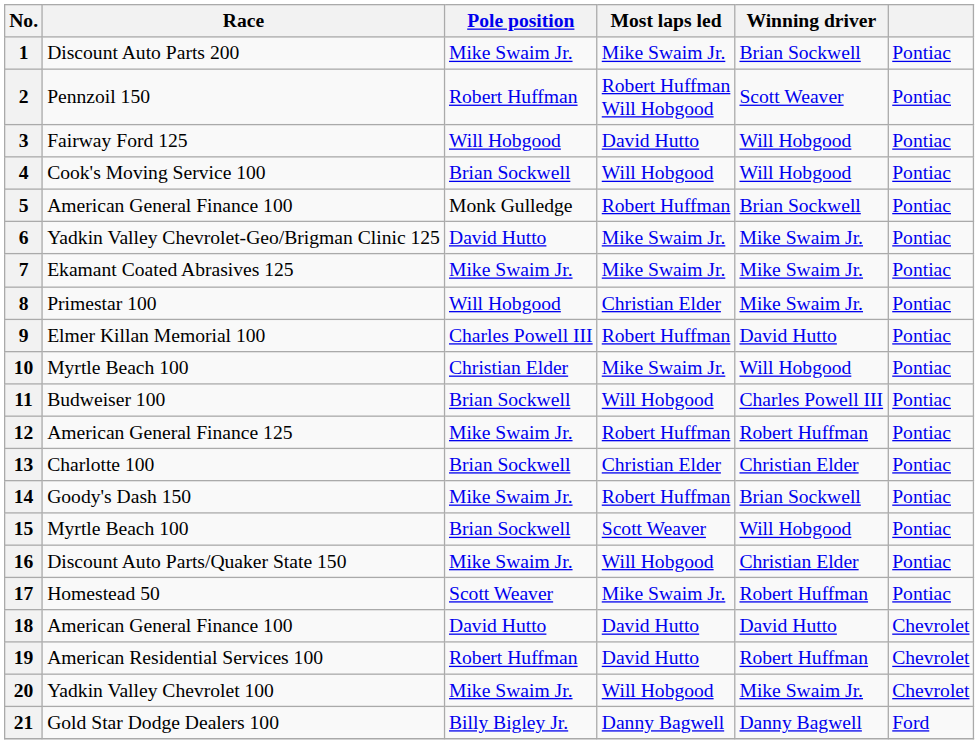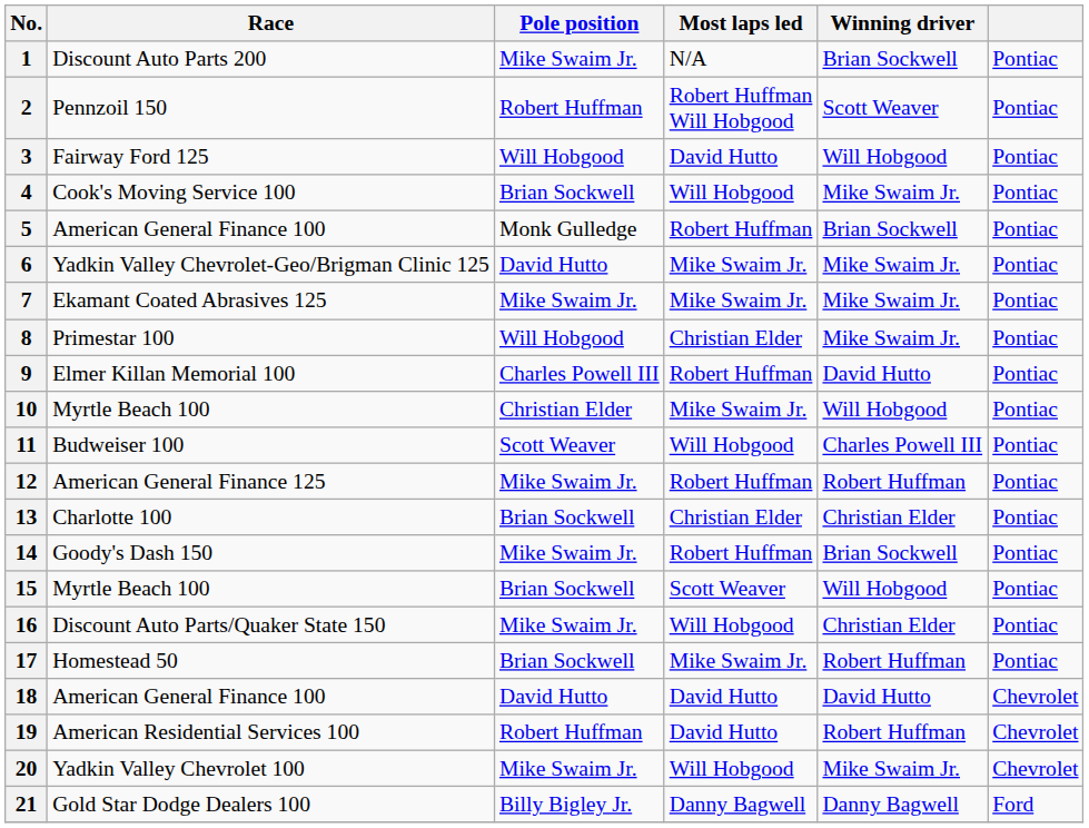 <table class="wikitable sortable" style="font-size:95%">
 <tr>
 <th>No.</th>
 <th>Race</th>
 <th><a href='#'>Pole position</a></th>
 <th>Most laps led</th>
 <th>Winning driver</th>
 <th></th>
 </tr>
 <tr>
 <th>1</th>
 <td>Discount Auto Parts 200</td>
 <td><a href='#'>Mike Swaim Jr.</a></td>
-<td><a href='#'>Mike Swaim Jr.</a></td>
+<td>N/A</td>
 <td><a href='#'>Brian Sockwell</a></td>
 <td><a href='#'>Pontiac</a></td>
 </tr>
 <tr>
 <th>2</th>
 <td>Pennzoil 150</td>
 <td><a href='#'>Robert Huffman</a></td>
 <td><a href='#'>Robert Huffman</a><br><a href='#'>Will Hobgood</a></td>
 <td><a href='#'>Scott Weaver</a></td>
 <td><a href='#'>Pontiac</a></td>
 </tr>
 <tr>
 <th>3</th>
 <td>Fairway Ford 125</td>
 <td><a href='#'>Will Hobgood</a></td>
 <td><a href='#'>David Hutto</a></td>
 <td><a href='#'>Will Hobgood</a></td>
 <td><a href='#'>Pontiac</a></td>
 </tr>
 <tr>
 <th>4</th>
 <td>Cook's Moving Service 100</td>
 <td><a href='#'>Brian Sockwell</a></td>
 <td><a href='#'>Will Hobgood</a></td>
-<td><a href='#'>Will Hobgood</a></td>
+<td><a href='#'>Mike Swaim Jr.</a></td>
 <td><a href='#'>Pontiac</a></td>
 </tr>
 <tr>
 <th>5</th>
 <td>American General Finance 100</td>
 <td>Monk Gulledge</td>
 <td><a href='#'>Robert Huffman</a></td>
 <td><a href='#'>Brian Sockwell</a></td>
 <td><a href='#'>Pontiac</a></td>
 </tr>
 <tr>
 <th>6</th>
 <td>Yadkin Valley Chevrolet-Geo/Brigman Clinic 125</td>
 <td><a href='#'>David Hutto</a></td>
 <td><a href='#'>Mike Swaim Jr.</a></td>
 <td><a href='#'>Mike Swaim Jr.</a></td>
 <td><a href='#'>Pontiac</a></td>
 </tr>
 <tr>
 <th>7</th>
 <td>Ekamant Coated Abrasives 125</td>
 <td><a href='#'>Mike Swaim Jr.</a></td>
 <td><a href='#'>Mike Swaim Jr.</a></td>
 <td><a href='#'>Mike Swaim Jr.</a></td>
 <td><a href='#'>Pontiac</a></td>
 </tr>
 <tr>
 <th>8</th>
 <td>Primestar 100</td>
 <td><a href='#'>Will Hobgood</a></td>
 <td><a href='#'>Christian Elder</a></td>
 <td><a href='#'>Mike Swaim Jr.</a></td>
 <td><a href='#'>Pontiac</a></td>
 </tr>
 <tr>
 <th>9</th>
 <td>Elmer Killan Memorial 100</td>
 <td><a href='#'>Charles Powell III</a></td>
 <td><a href='#'>Robert Huffman</a></td>
 <td><a href='#'>David Hutto</a></td>
 <td><a href='#'>Pontiac</a></td>
 </tr>
 <tr>
 <th>10</th>
 <td>Myrtle Beach 100</td>
 <td><a href='#'>Christian Elder</a></td>
 <td><a href='#'>Mike Swaim Jr.</a></td>
 <td><a href='#'>Will Hobgood</a></td>
 <td><a href='#'>Pontiac</a></td>
 </tr>
 <tr>
 <th>11</th>
 <td>Budweiser 100</td>
-<td><a href='#'>Brian Sockwell</a></td>
+<td><a href='#'>Scott Weaver</a></td>
 <td><a href='#'>Will Hobgood</a></td>
 <td><a href='#'>Charles Powell III</a></td>
 <td><a href='#'>Pontiac</a></td>
 </tr>
 <tr>
 <th>12</th>
 <td>American General Finance 125</td>
 <td><a href='#'>Mike Swaim Jr.</a></td>
 <td><a href='#'>Robert Huffman</a></td>
 <td><a href='#'>Robert Huffman</a></td>
 <td><a href='#'>Pontiac</a></td>
 </tr>
 <tr>
 <th>13</th>
 <td>Charlotte 100</td>
 <td><a href='#'>Brian Sockwell</a></td>
 <td><a href='#'>Christian Elder</a></td>
 <td><a href='#'>Christian Elder</a></td>
 <td><a href='#'>Pontiac</a></td>
 </tr>
 <tr>
 <th>14</th>
 <td>Goody's Dash 150</td>
 <td><a href='#'>Mike Swaim Jr.</a></td>
 <td><a href='#'>Robert Huffman</a></td>
 <td><a href='#'>Brian Sockwell</a></td>
 <td><a href='#'>Pontiac</a></td>
 </tr>
 <tr>
 <th>15</th>
 <td>Myrtle Beach 100</td>
 <td><a href='#'>Brian Sockwell</a></td>
 <td><a href='#'>Scott Weaver</a></td>
 <td><a href='#'>Will Hobgood</a></td>
 <td><a href='#'>Pontiac</a></td>
 </tr>
 <tr>
 <th>16</th>
 <td>Discount Auto Parts/Quaker State 150</td>
 <td><a href='#'>Mike Swaim Jr.</a></td>
 <td><a href='#'>Will Hobgood</a></td>
 <td><a href='#'>Christian Elder</a></td>
 <td><a href='#'>Pontiac</a></td>
 </tr>
 <tr>
 <th>17</th>
 <td>Homestead 50</td>
-<td><a href='#'>Scott Weaver</a></td>
+<td><a href='#'>Brian Sockwell</a></td>
 <td><a href='#'>Mike Swaim Jr.</a></td>
 <td><a href='#'>Robert Huffman</a></td>
 <td><a href='#'>Pontiac</a></td>
 </tr>
 <tr>
 <th>18</th>
 <td>American General Finance 100</td>
 <td><a href='#'>David Hutto</a></td>
 <td><a href='#'>David Hutto</a></td>
 <td><a href='#'>David Hutto</a></td>
 <td><a href='#'>Chevrolet</a></td>
 </tr>
 <tr>
 <th>19</th>
 <td>American Residential Services 100</td>
 <td><a href='#'>Robert Huffman</a></td>
 <td><a href='#'>David Hutto</a></td>
 <td><a href='#'>Robert Huffman</a></td>
 <td><a href='#'>Chevrolet</a></td>
 </tr>
 <tr>
 <th>20</th>
 <td>Yadkin Valley Chevrolet 100</td>
 <td><a href='#'>Mike Swaim Jr.</a></td>
 <td><a href='#'>Will Hobgood</a></td>
 <td><a href='#'>Mike Swaim Jr.</a></td>
 <td><a href='#'>Chevrolet</a></td>
 </tr>
 <tr>
 <th>21</th>
 <td>Gold Star Dodge Dealers 100</td>
 <td><a href='#'>Billy Bigley Jr.</a></td>
 <td><a href='#'>Danny Bagwell</a></td>
 <td><a href='#'>Danny Bagwell</a></td>
 <td><a href='#'>Ford</a></td>
 </tr>
 <tr>
 </tr>
 </table>
